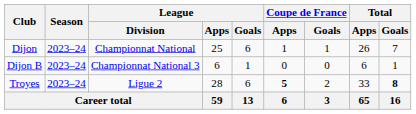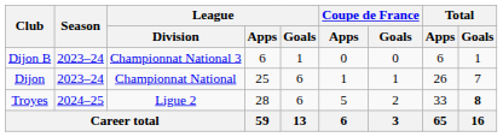 <table class="wikitable" style="text-align: center">
 <tr>
 <th rowspan="2">Club</th>
 <th rowspan="2">Season</th>
 <th colspan="3">League</th>
 <th colspan="2"><a href='#'>Coupe de France</a></th>
 <th colspan="2">Total</th>
 </tr>
 <tr>
 <th>Division</th>
 <th>Apps</th>
 <th>Goals</th>
 <th>Apps</th>
 <th>Goals</th>
 <th>Apps</th>
 <th>Goals</th>
 </tr>
 <tr>
+<td><a href='#'>Dijon B</a></td>
+<td><a href='#'>2023–24</a></td>
+<td><a href='#'>Championnat National 3</a></td>
+<td>6</td>
+<td>1</td>
+<td>0</td>
+<td>0</td>
+<td>6</td>
+<td>1</td>
+</tr>
+<tr>
 <td><a href='#'>Dijon</a></td>
 <td><a href='#'>2023–24</a></td>
 <td><a href='#'>Championnat National</a></td>
 <td>25</td>
 <td>6</td>
 <td>1</td>
 <td>1</td>
 <td>26</td>
 <td>7</td>
 </tr>
 <tr>
-<td><a href='#'>Dijon B</a></td>
-<td><a href='#'>2023–24</a></td>
-<td><a href='#'>Championnat National 3</a></td>
-<td>6</td>
-<td>1</td>
-<td>0</td>
-<td>0</td>
-<td>6</td>
-<td>1</td>
-</tr>
-<tr>
 <td><a href='#'>Troyes</a></td>
-<td><a href='#'>2023–24</a></td>
+<td><a href='#'>2024–25</a></td>
 <td><a href='#'>Ligue 2</a></td>
 <td>28</td>
 <td>6</td>
-<td><strong>5</strong></td>
+<td>5</td>
 <td>2</td>
 <td>33</td>
 <td><strong>8</strong></td>
 </tr>
 <tr>
 <th colspan="3">Career total</th>
 <th>59</th>
 <th>13</th>
 <th>6</th>
 <th>3</th>
 <th>65</th>
 <th>16</th>
 </tr>
 </table>
